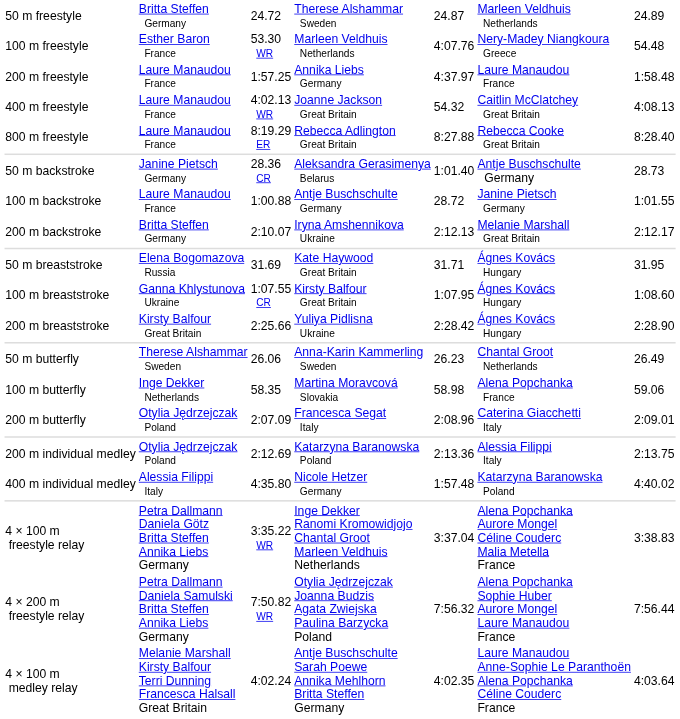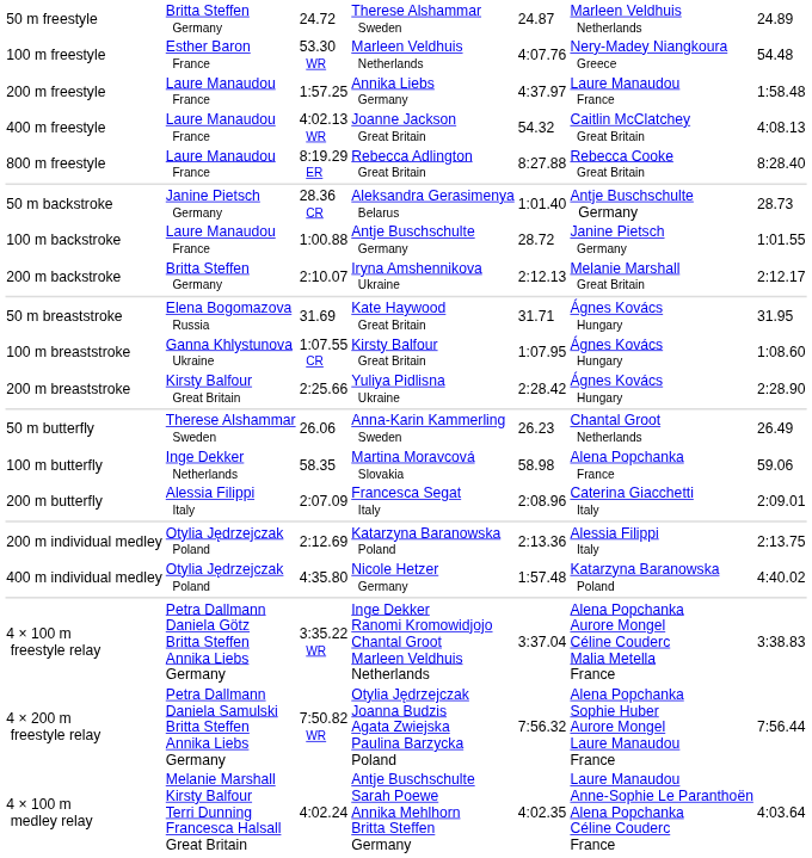 <table>
 <tr>
 <td>50 m freestyle</td>
 <td><a href='#'>Britta Steffen</a> <small><br>    Germany </small></td>
 <td>24.72</td>
 <td><a href='#'>Therese Alshammar</a> <small><br>    Sweden </small></td>
 <td>24.87</td>
 <td><a href='#'>Marleen Veldhuis</a> <small><br>    Netherlands </small></td>
 <td>24.89</td>
 </tr>
 <tr>
 <td>100 m freestyle</td>
 <td><a href='#'>Esther Baron</a> <small><br>    France </small></td>
 <td>53.30 <small><br>  <a href='#'>WR</a></small></td>
 <td><a href='#'>Marleen Veldhuis</a> <small><br>    Netherlands </small></td>
 <td>4:07.76</td>
 <td><a href='#'>Nery-Madey Niangkoura</a> <small><br>    Greece </small></td>
 <td>54.48</td>
 </tr>
 <tr>
 <td>200 m freestyle</td>
 <td><a href='#'>Laure Manaudou</a> <small><br>    France </small></td>
 <td>1:57.25</td>
 <td><a href='#'>Annika Liebs</a> <small><br>    Germany </small></td>
 <td>4:37.97</td>
 <td><a href='#'>Laure Manaudou</a> <small><br>    France </small></td>
 <td>1:58.48</td>
 </tr>
 <tr>
 <td>400 m freestyle</td>
 <td><a href='#'>Laure Manaudou</a> <small><br>    France </small></td>
 <td>4:02.13 <small><br>  <a href='#'>WR</a></small></td>
 <td><a href='#'>Joanne Jackson</a> <small><br>    Great Britain </small></td>
 <td>54.32</td>
 <td><a href='#'>Caitlin McClatchey</a> <small><br>    Great Britain </small></td>
 <td>4:08.13</td>
 </tr>
 <tr>
 <td>800 m freestyle</td>
 <td><a href='#'>Laure Manaudou</a> <small><br>    France </small></td>
 <td>8:19.29 <small><br>  <a href='#'>ER</a></small></td>
 <td><a href='#'>Rebecca Adlington</a> <small><br>    Great Britain </small></td>
 <td>8:27.88</td>
 <td><a href='#'>Rebecca Cooke</a> <small><br>    Great Britain </small></td>
 <td>8:28.40</td>
 </tr>
 <tr bgcolor=#DDDDDD>
 <td colspan=7></td>
 </tr>
 <tr>
 <td>50 m backstroke</td>
 <td><a href='#'>Janine Pietsch</a> <small><br>    Germany </small></td>
 <td>28.36 <small><br>  <a href='#'>CR</a></small></td>
 <td><a href='#'>Aleksandra Gerasimenya</a> <small><br>    Belarus </small></td>
 <td>1:01.40</td>
 <td><a href='#'>Antje Buschschulte</a> <br>    Germany</td>
 <td>28.73</td>
 </tr>
 <tr>
 <td>100 m backstroke</td>
 <td><a href='#'>Laure Manaudou</a> <small><br>    France </small></td>
 <td>1:00.88</td>
 <td><a href='#'>Antje Buschschulte</a> <small><br>    Germany </small></td>
 <td>28.72</td>
 <td><a href='#'>Janine Pietsch</a> <small><br>    Germany </small></td>
 <td>1:01.55</td>
 </tr>
 <tr>
 <td>200 m backstroke</td>
 <td><a href='#'>Britta Steffen</a> <small><br>    Germany </small></td>
 <td>2:10.07</td>
 <td><a href='#'>Iryna Amshennikova</a> <small><br>    Ukraine </small></td>
 <td>2:12.13</td>
 <td><a href='#'>Melanie Marshall</a> <small><br>    Great Britain </small></td>
 <td>2:12.17</td>
 </tr>
 <tr bgcolor=#DDDDDD>
 <td colspan=7></td>
 </tr>
 <tr>
 <td>50 m breaststroke</td>
 <td><a href='#'>Elena Bogomazova</a> <small><br>    Russia </small></td>
 <td>31.69</td>
 <td><a href='#'>Kate Haywood</a> <small><br>    Great Britain </small></td>
 <td>31.71</td>
 <td><a href='#'>Ágnes Kovács</a> <small><br>    Hungary </small></td>
 <td>31.95</td>
 </tr>
 <tr>
 <td>100 m breaststroke</td>
 <td><a href='#'>Ganna Khlystunova</a> <small><br>    Ukraine </small></td>
 <td>1:07.55 <small><br>  <a href='#'>CR</a></small></td>
 <td><a href='#'>Kirsty Balfour</a> <small><br>    Great Britain </small></td>
 <td>1:07.95</td>
 <td><a href='#'>Ágnes Kovács</a> <small><br>    Hungary </small></td>
 <td>1:08.60</td>
 </tr>
 <tr>
 <td>200 m breaststroke</td>
 <td><a href='#'>Kirsty Balfour</a> <small><br>    Great Britain </small></td>
 <td>2:25.66</td>
 <td><a href='#'>Yuliya Pidlisna</a> <small><br>    Ukraine </small></td>
 <td>2:28.42</td>
 <td><a href='#'>Ágnes Kovács</a> <small><br>    Hungary </small></td>
 <td>2:28.90</td>
 </tr>
 <tr bgcolor=#DDDDDD>
 <td colspan=7></td>
 </tr>
 <tr>
 <td>50 m butterfly</td>
 <td><a href='#'>Therese Alshammar</a> <small><br>    Sweden </small></td>
 <td>26.06</td>
 <td><a href='#'>Anna-Karin Kammerling</a> <small><br>    Sweden </small></td>
 <td>26.23</td>
 <td><a href='#'>Chantal Groot</a> <small><br>    Netherlands </small></td>
 <td>26.49</td>
 </tr>
 <tr>
 <td>100 m butterfly</td>
 <td><a href='#'>Inge Dekker</a> <small><br>    Netherlands </small></td>
 <td>58.35</td>
 <td><a href='#'>Martina Moravcová</a> <small><br>    Slovakia </small></td>
 <td>58.98</td>
 <td><a href='#'>Alena Popchanka</a> <small><br>    France </small></td>
 <td>59.06</td>
 </tr>
 <tr>
 <td>200 m butterfly</td>
-<td><a href='#'>Otylia Jędrzejczak</a> <small><br>    Poland </small></td>
+<td><a href='#'>Alessia Filippi</a> <small><br>    Italy </small></td>
 <td>2:07.09</td>
 <td><a href='#'>Francesca Segat</a> <small><br>    Italy </small></td>
 <td>2:08.96</td>
 <td><a href='#'>Caterina Giacchetti</a> <small><br>    Italy </small></td>
 <td>2:09.01</td>
 </tr>
 <tr bgcolor=#DDDDDD>
 <td colspan=7></td>
 </tr>
 <tr>
 <td>200 m individual medley</td>
 <td><a href='#'>Otylia Jędrzejczak</a> <small><br>    Poland </small></td>
 <td>2:12.69</td>
 <td><a href='#'>Katarzyna Baranowska</a> <small><br>    Poland </small></td>
 <td>2:13.36</td>
 <td><a href='#'>Alessia Filippi</a> <small><br>    Italy </small></td>
 <td>2:13.75</td>
 </tr>
 <tr>
 <td>400 m individual medley</td>
-<td><a href='#'>Alessia Filippi</a> <small><br>    Italy </small></td>
+<td><a href='#'>Otylia Jędrzejczak</a> <small><br>    Poland </small></td>
 <td>4:35.80</td>
 <td><a href='#'>Nicole Hetzer</a> <small><br>    Germany </small></td>
 <td>1:57.48</td>
 <td><a href='#'>Katarzyna Baranowska</a> <small><br>    Poland </small></td>
 <td>4:40.02</td>
 </tr>
 <tr bgcolor=#DDDDDD>
 <td colspan=7></td>
 </tr>
 <tr>
 <td>4 × 100 m <br>  freestyle relay</td>
 <td><a href='#'>Petra Dallmann</a><br><a href='#'>Daniela Götz</a><br><a href='#'>Britta Steffen</a><br><a href='#'>Annika Liebs</a><br> Germany</td>
 <td>3:35.22 <small><br>  <a href='#'>WR</a></small></td>
 <td><a href='#'>Inge Dekker</a><br><a href='#'>Ranomi Kromowidjojo</a><br><a href='#'>Chantal Groot</a><br><a href='#'>Marleen Veldhuis</a><br> Netherlands</td>
 <td>3:37.04</td>
 <td><a href='#'>Alena Popchanka</a><br><a href='#'>Aurore Mongel</a><br><a href='#'>Céline Couderc</a><br><a href='#'>Malia Metella</a><br> France</td>
 <td>3:38.83</td>
 </tr>
 <tr>
 <td>4 × 200 m <br>  freestyle relay</td>
 <td><a href='#'>Petra Dallmann</a><br><a href='#'>Daniela Samulski</a><br><a href='#'>Britta Steffen</a><br><a href='#'>Annika Liebs</a><br> Germany</td>
 <td>7:50.82 <small><br>  <a href='#'>WR</a></small></td>
 <td><a href='#'>Otylia Jędrzejczak</a><br><a href='#'>Joanna Budzis</a><br><a href='#'>Agata Zwiejska</a><br><a href='#'>Paulina Barzycka</a><br> Poland</td>
 <td>7:56.32</td>
 <td><a href='#'>Alena Popchanka</a><br><a href='#'>Sophie Huber</a><br><a href='#'>Aurore Mongel</a><br><a href='#'>Laure Manaudou</a><br> France</td>
 <td>7:56.44</td>
 </tr>
 <tr>
 <td>4 × 100 m <br>  medley relay</td>
 <td><a href='#'>Melanie Marshall</a><br><a href='#'>Kirsty Balfour</a><br><a href='#'>Terri Dunning</a><br><a href='#'>Francesca Halsall</a><br> Great Britain</td>
 <td>4:02.24</td>
 <td><a href='#'>Antje Buschschulte</a><br><a href='#'>Sarah Poewe</a><br><a href='#'>Annika Mehlhorn</a><br><a href='#'>Britta Steffen</a><br> Germany</td>
 <td>4:02.35</td>
 <td><a href='#'>Laure Manaudou</a><br><a href='#'>Anne-Sophie Le Paranthoën</a><br><a href='#'>Alena Popchanka</a><br><a href='#'>Céline Couderc</a><br> France</td>
 <td>4:03.64</td>
 </tr>
 </table>
